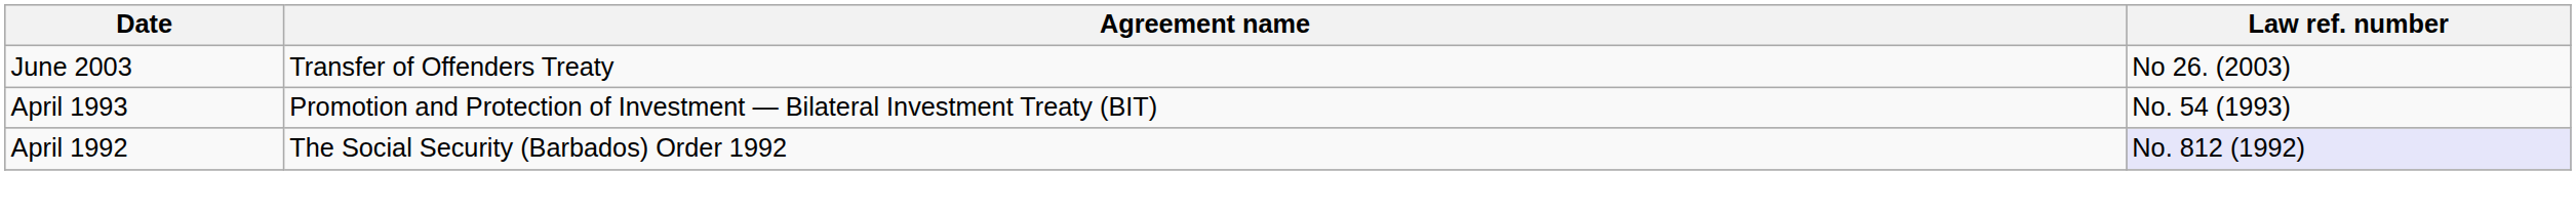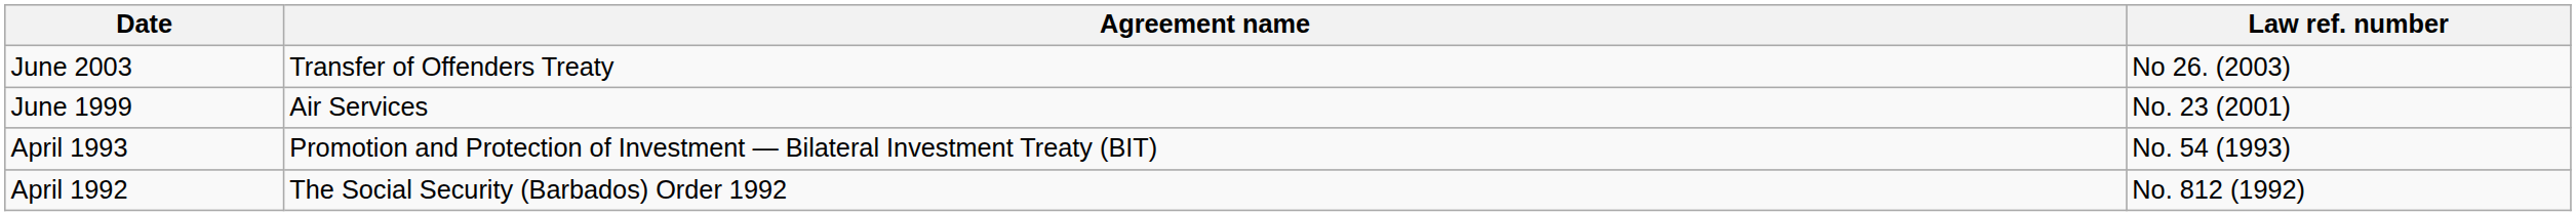 <table class="wikitable sortable"; border="1" width="100%" border="1" cellpadding="4" cellspacing="0" style="margin:0.5em 1em 0.5em 0; border:1px #aaa solid; border-collapse:collapse">
 <tr>
 <th class="unsortable">Date</th>
 <th>Agreement name</th>
 <th>Law ref. number</th>
 </tr>
 <tr>
 <td>June 2003</td>
 <td>Transfer of Offenders Treaty</td>
 <td>No 26. (2003)</td>
 </tr>
 <tr>
+<td>June 1999</td>
+<td>Air Services</td>
+<td>No. 23 (2001)</td>
+</tr>
+<tr>
 <td>April 1993</td>
 <td>Promotion and Protection of Investment — Bilateral Investment Treaty (BIT)</td>
 <td>No. 54 (1993)</td>
 </tr>
 <tr>
 <td>April 1992</td>
 <td>The Social Security (Barbados) Order 1992</td>
-<td style="background: lavender;">No. 812 (1992)</td>
+<td>No. 812 (1992)</td>
 </tr>
 </table>
